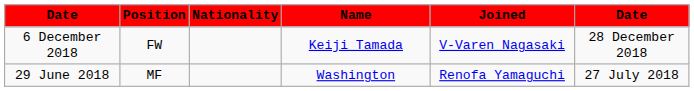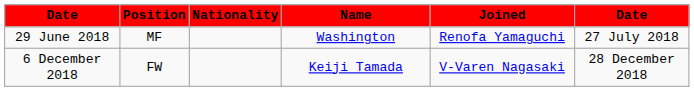 <table class="wikitable"  style="text-align:center; font-size:90%; ">
 <tr>
 <th style="background:#FF0000; color:#000000; width:150px;">Date</th>
 <th style="background:#FF0000; color:#000000; width:55px;">Position</th>
 <th style="background:#FF0000; color:#000000; width:55px;">Nationality</th>
 <th style="background:#FF0000; color:#000000; width:200px;">Name</th>
 <th style="background:#FF0000; color:#000000; width:200px;">Joined</th>
 <th style="background:#FF0000; color:#000000; width:150px;">Date</th>
 </tr>
 <tr>
+<td>29 June 2018</td>
+<td>MF</td>
+<td></td>
+<td><a href='#'>Washington</a></td>
+<td><a href='#'>Renofa Yamaguchi</a></td>
+<td>27 July 2018</td>
+</tr>
+<tr>
 <td>6 December 2018</td>
 <td>FW</td>
 <td></td>
 <td><a href='#'>Keiji Tamada</a></td>
 <td><a href='#'>V-Varen Nagasaki</a></td>
 <td>28 December 2018</td>
 </tr>
-<tr>
-<td>29 June 2018</td>
-<td>MF</td>
-<td></td>
-<td><a href='#'>Washington</a></td>
-<td><a href='#'>Renofa Yamaguchi</a></td>
-<td>27 July 2018</td>
-</tr>
 </table>
